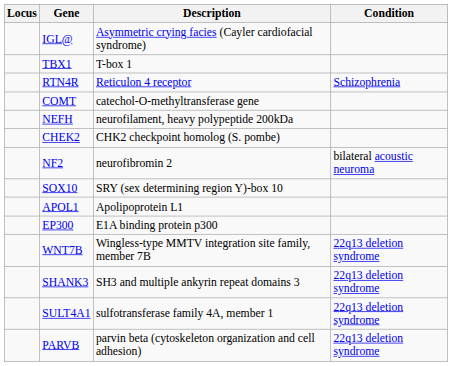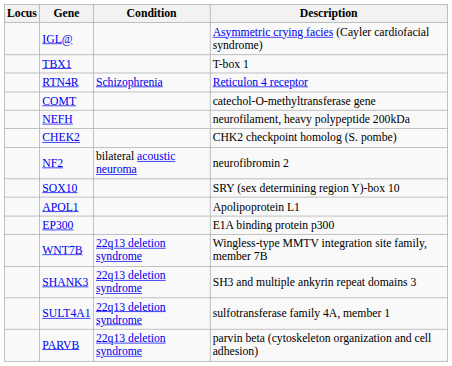 <table class="wikitable">
 <tr>
 <th>Locus</th>
 <th>Gene</th>
+<th>Condition</th>
 <th>Description</th>
-<th>Condition</th>
 </tr>
 <tr>
 <td></td>
 <td><a href='#'>IGL@</a></td>
+<td></td>
 <td><a href='#'>Asymmetric crying facies</a> (Cayler cardiofacial syndrome)</td>
-<td></td>
 </tr>
 <tr>
 <td></td>
 <td><a href='#'>TBX1</a></td>
+<td></td>
 <td>T-box 1</td>
-<td></td>
 </tr>
 <tr>
 <td></td>
 <td><a href='#'>RTN4R</a></td>
+<td><a href='#'>Schizophrenia</a></td>
 <td><a href='#'>Reticulon 4 receptor</a></td>
-<td><a href='#'>Schizophrenia</a></td>
 </tr>
 <tr>
 <td></td>
 <td><a href='#'>COMT</a></td>
+<td></td>
 <td>catechol-O-methyltransferase gene</td>
-<td></td>
 </tr>
 <tr>
 <td></td>
 <td><a href='#'>NEFH</a></td>
+<td></td>
 <td>neurofilament, heavy polypeptide 200kDa</td>
-<td></td>
 </tr>
 <tr>
 <td></td>
 <td><a href='#'>CHEK2</a></td>
+<td></td>
 <td>CHK2 checkpoint homolog (S. pombe)</td>
-<td></td>
 </tr>
 <tr>
 <td></td>
 <td><a href='#'>NF2</a></td>
+<td>bilateral <a href='#'>acoustic neuroma</a></td>
 <td>neurofibromin 2</td>
-<td>bilateral <a href='#'>acoustic neuroma</a></td>
 </tr>
 <tr>
 <td></td>
 <td><a href='#'>SOX10</a></td>
+<td></td>
 <td>SRY (sex determining region Y)-box 10</td>
-<td></td>
 </tr>
 <tr>
 <td></td>
 <td><a href='#'>APOL1</a></td>
+<td></td>
 <td>Apolipoprotein L1</td>
-<td></td>
 </tr>
 <tr>
 <td></td>
 <td><a href='#'>EP300</a></td>
+<td></td>
 <td>E1A binding protein p300</td>
-<td></td>
 </tr>
 <tr>
 <td></td>
 <td><a href='#'>WNT7B</a></td>
+<td><a href='#'>22q13 deletion syndrome</a></td>
 <td>Wingless-type MMTV integration site family, member 7B</td>
-<td><a href='#'>22q13 deletion syndrome</a></td>
 </tr>
 <tr>
 <td></td>
 <td><a href='#'>SHANK3</a></td>
+<td><a href='#'>22q13 deletion syndrome</a></td>
 <td>SH3 and multiple ankyrin repeat domains 3</td>
-<td><a href='#'>22q13 deletion syndrome</a></td>
 </tr>
 <tr>
 <td></td>
 <td><a href='#'>SULT4A1</a></td>
+<td><a href='#'>22q13 deletion syndrome</a></td>
 <td>sulfotransferase family 4A, member 1</td>
-<td><a href='#'>22q13 deletion syndrome</a></td>
 </tr>
 <tr>
 <td></td>
 <td><a href='#'>PARVB</a></td>
+<td><a href='#'>22q13 deletion syndrome</a></td>
 <td>parvin beta (cytoskeleton organization and cell adhesion)</td>
-<td><a href='#'>22q13 deletion syndrome</a></td>
 </tr>
 </table>
